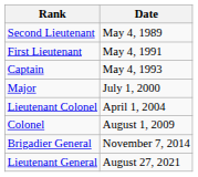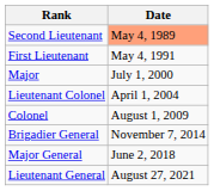 <table class="wikitable">
 <tr>
 <th>Rank</th>
 <th>Date</th>
 </tr>
 <tr>
 <td> <a href='#'>Second Lieutenant</a></td>
-<td>May 4, 1989</td>
+<td style="background: lightsalmon;">May 4, 1989</td>
 </tr>
 <tr>
 <td> <a href='#'>First Lieutenant</a></td>
 <td>May 4, 1991</td>
-</tr>
-<tr>
-<td> <a href='#'>Captain</a></td>
-<td>May 4, 1993</td>
 </tr>
 <tr>
 <td> <a href='#'>Major</a></td>
 <td>July 1, 2000</td>
 </tr>
 <tr>
 <td> <a href='#'>Lieutenant Colonel</a></td>
 <td>April 1, 2004</td>
 </tr>
 <tr>
 <td> <a href='#'>Colonel</a></td>
 <td>August 1, 2009</td>
 </tr>
 <tr>
 <td> <a href='#'>Brigadier General</a></td>
 <td>November 7, 2014</td>
 </tr>
 <tr>
+<td> <a href='#'>Major General</a></td>
+<td>June 2, 2018</td>
+</tr>
+<tr>
 <td> <a href='#'>Lieutenant General</a></td>
 <td>August 27, 2021</td>
 </tr>
 </table>
